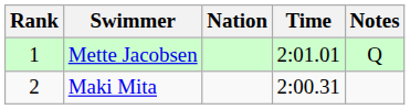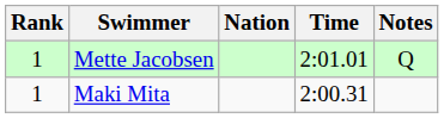 <table class="wikitable sortable" style="text-align:center">
 <tr>
 <th>Rank</th>
 <th>Swimmer</th>
 <th>Nation</th>
 <th>Time</th>
 <th>Notes</th>
 </tr>
 <tr bgcolor=ccffcc>
 <td>1</td>
 <td align=left><a href='#'>Mette Jacobsen</a></td>
 <td align=left></td>
 <td>2:01.01</td>
 <td>Q</td>
 </tr>
 <tr>
-<td>2</td>
+<td>1</td>
 <td align=left><a href='#'>Maki Mita</a></td>
 <td align=left></td>
 <td>2:00.31</td>
 <td></td>
 </tr>
 </table>
